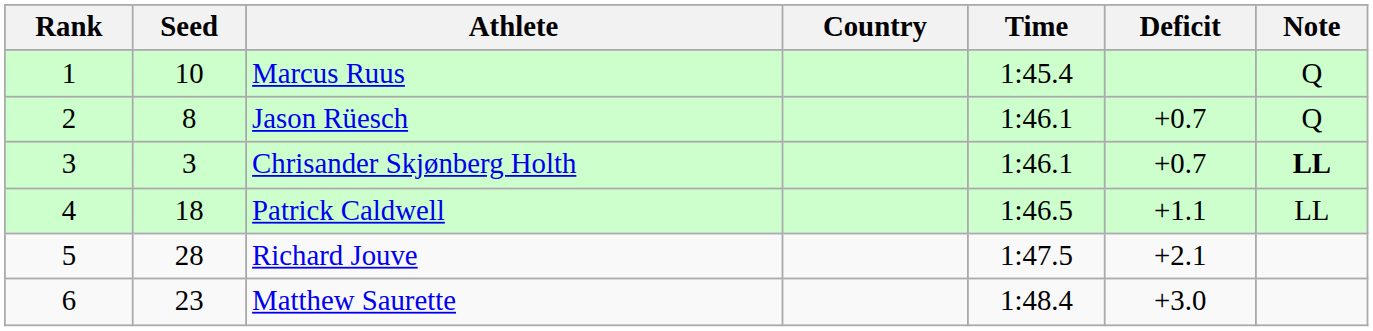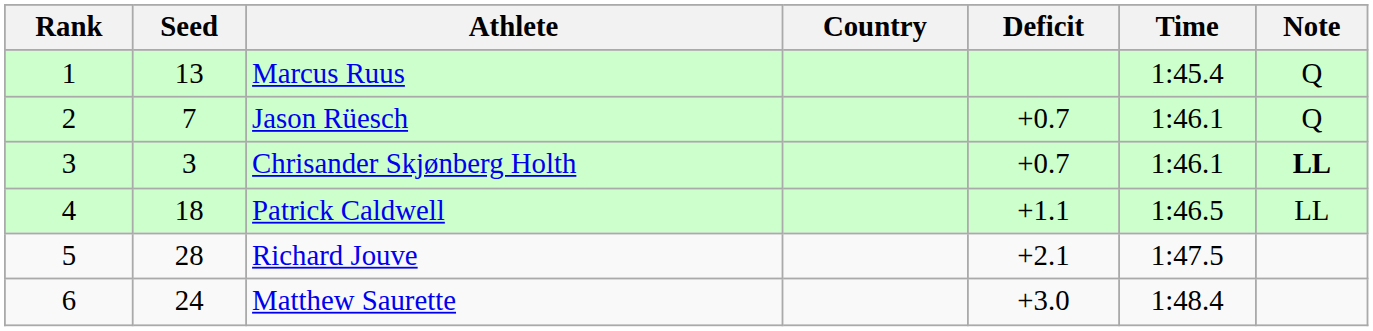 <table class="wikitable sortable" style="text-align:center" width=60%>
 <tr>
 <th>Rank</th>
 <th>Seed</th>
 <th>Athlete</th>
 <th>Country</th>
+<th data-sort-type=number>Deficit</th>
 <th>Time</th>
-<th data-sort-type=number>Deficit</th>
 <th>Note</th>
 </tr>
 <tr bgcolor=ccffcc>
 <td>1</td>
-<td>10</td>
+<td>13</td>
 <td align=left><a href='#'>Marcus Ruus</a></td>
 <td align=left></td>
+<td></td>
 <td>1:45.4</td>
-<td></td>
 <td>Q</td>
 </tr>
 <tr bgcolor=ccffcc>
 <td>2</td>
-<td>8</td>
+<td>7</td>
 <td align=left><a href='#'>Jason Rüesch</a></td>
 <td align=left></td>
+<td>+0.7</td>
 <td>1:46.1</td>
-<td>+0.7</td>
 <td>Q</td>
 </tr>
 <tr bgcolor=ccffcc>
 <td>3</td>
 <td>3</td>
 <td align=left><a href='#'>Chrisander Skjønberg Holth</a></td>
 <td align=left></td>
+<td>+0.7</td>
 <td>1:46.1</td>
-<td>+0.7</td>
 <td><strong>LL</strong></td>
 </tr>
 <tr bgcolor=ccffcc>
 <td>4</td>
 <td>18</td>
 <td align=left><a href='#'>Patrick Caldwell</a></td>
 <td align=left></td>
+<td>+1.1</td>
 <td>1:46.5</td>
-<td>+1.1</td>
 <td>LL</td>
 </tr>
 <tr>
 <td>5</td>
 <td>28</td>
 <td align=left><a href='#'>Richard Jouve</a></td>
 <td align=left></td>
+<td>+2.1</td>
 <td>1:47.5</td>
-<td>+2.1</td>
 <td></td>
 </tr>
 <tr>
 <td>6</td>
-<td>23</td>
+<td>24</td>
 <td align=left><a href='#'>Matthew Saurette</a></td>
 <td align=left></td>
+<td>+3.0</td>
 <td>1:48.4</td>
-<td>+3.0</td>
 <td></td>
 </tr>
 </table>
